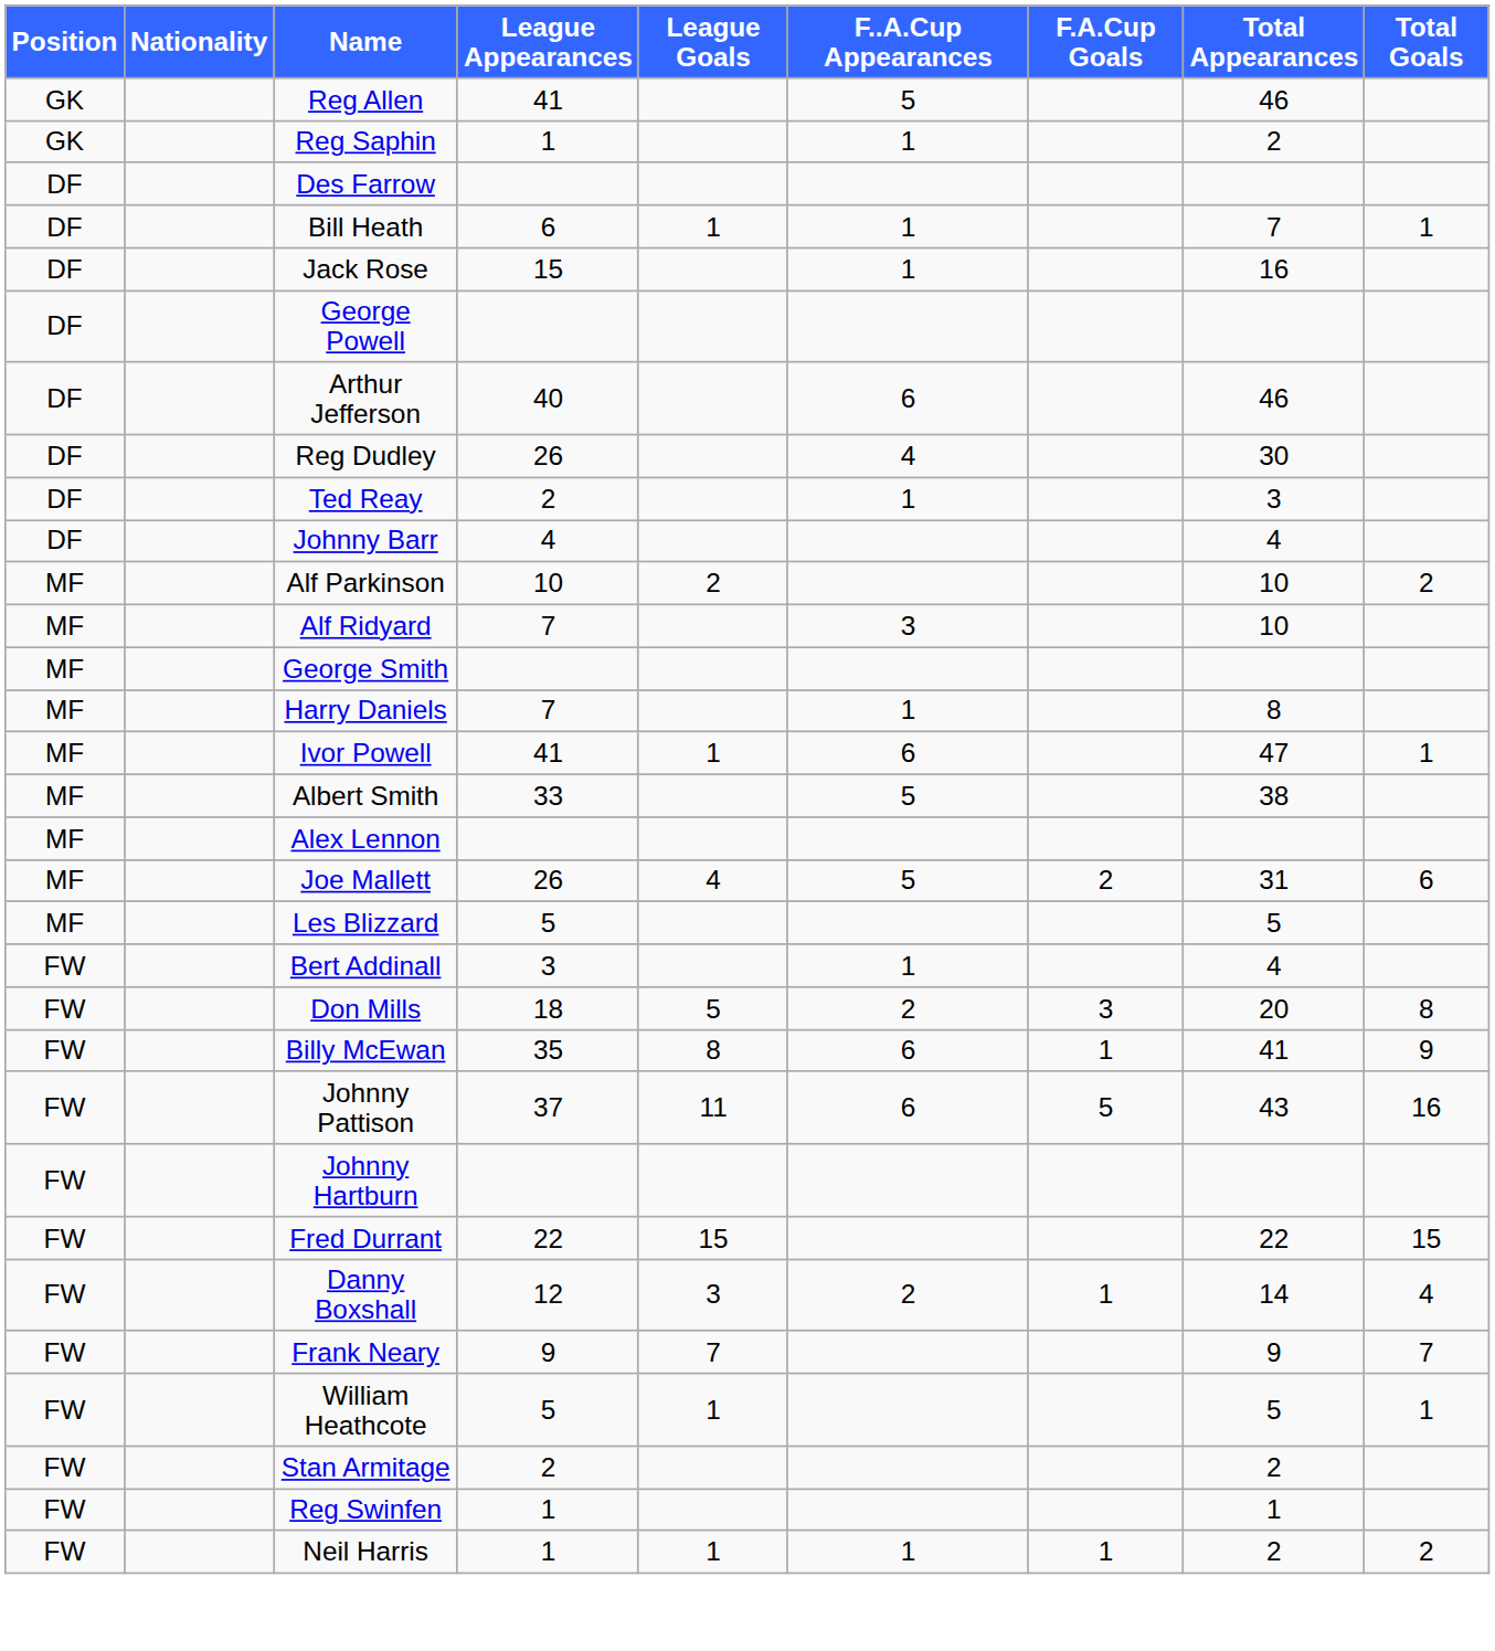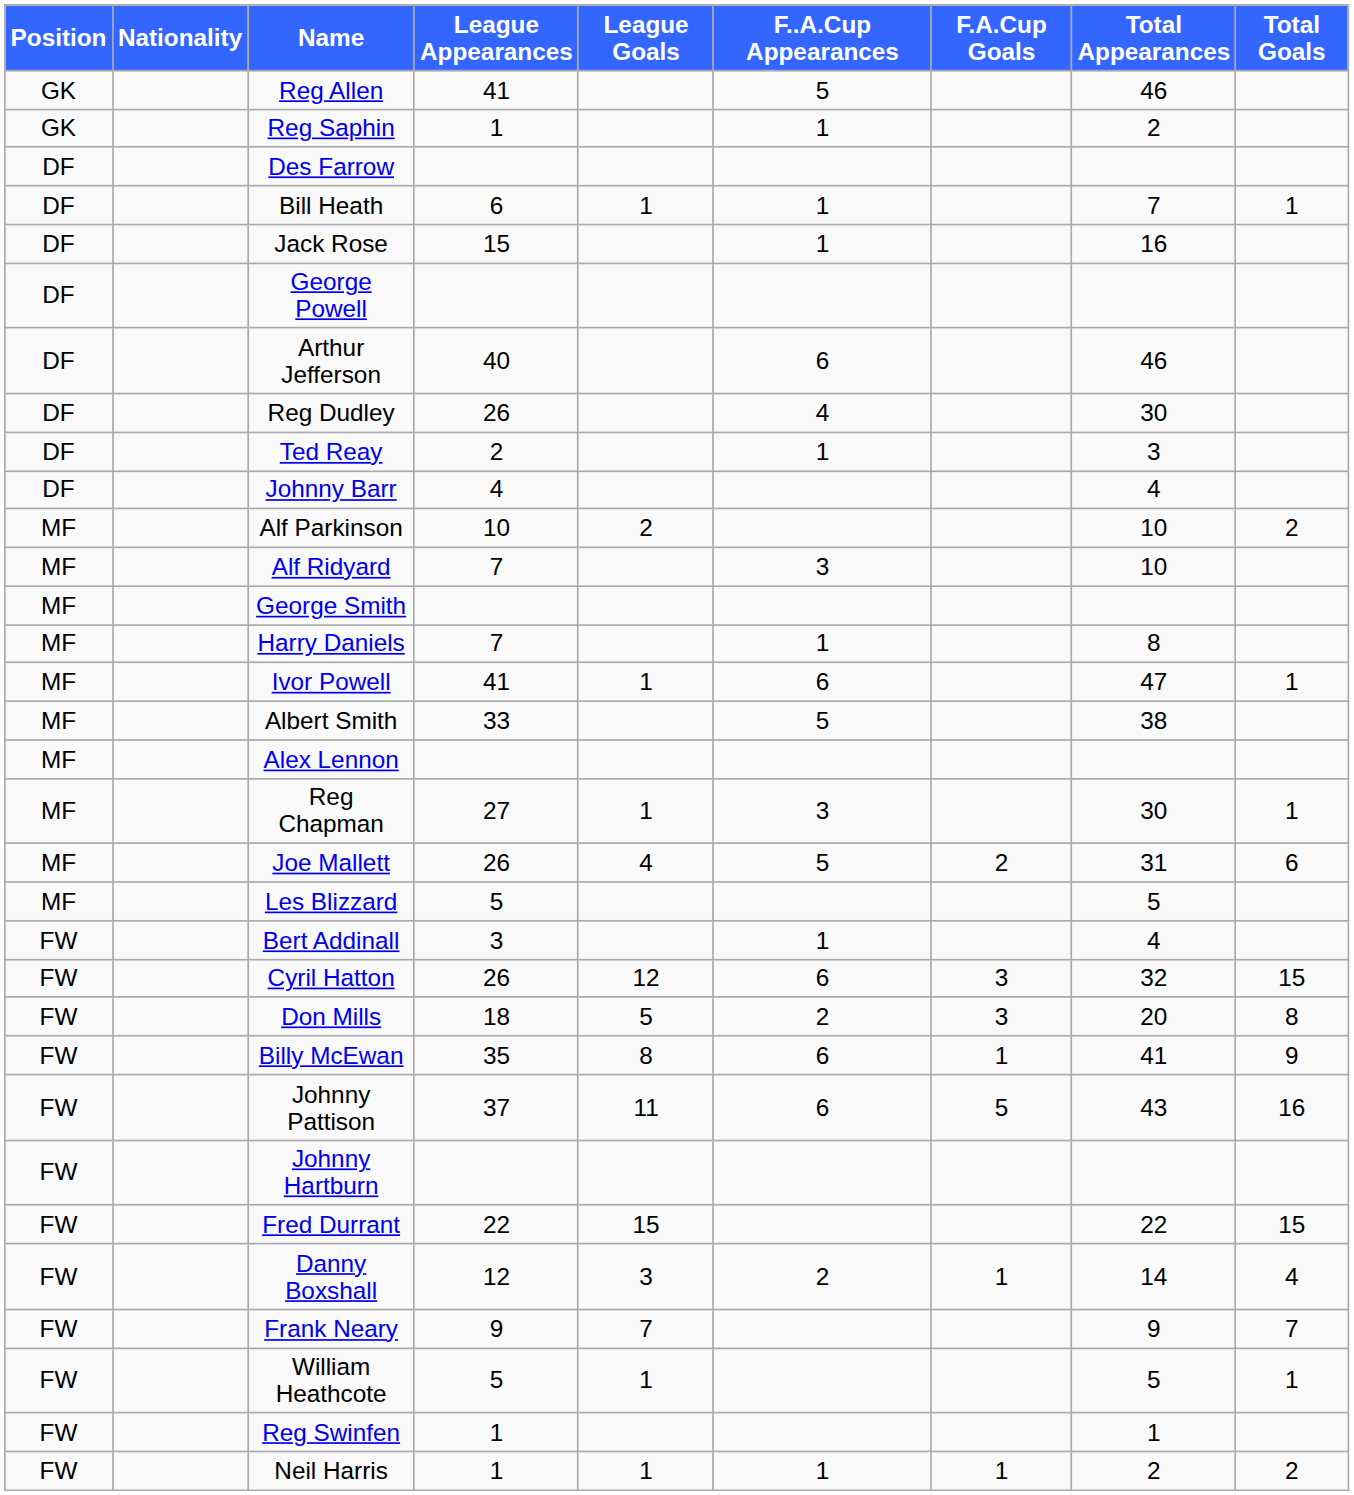 <table class="wikitable" style="text-align:center; font-size:90%; width:90%;">
 <tr>
 <th style="background:#3366ff; color:#FFFFFF; text-align:center;">Position</th>
 <th style="background:#3366ff; color:#FFFFFF; text-align:center;">Nationality</th>
 <th style="background:#3366ff; color:#FFFFFF; text-align:center;"><strong>Name</strong></th>
 <th style="background:#3366ff; color:#FFFFFF; text-align:center;">League<br>Appearances</th>
 <th style="background:#3366ff; color:#FFFFFF; text-align:center;">League Goals</th>
 <th style="background:#3366ff; color:#FFFFFF; text-align:center;">F..A.Cup Appearances</th>
 <th style="background:#3366ff; color:#FFFFFF; text-align:center;">F.A.Cup Goals</th>
 <th style="background:#3366ff; color:#FFFFFF; text-align:center;">Total<br>Appearances</th>
 <th style="background:#3366ff; color:#FFFFFF; text-align:center;">Total Goals</th>
 </tr>
 <tr>
 <td>GK</td>
 <td></td>
 <td><a href='#'>Reg Allen</a></td>
 <td>41</td>
 <td></td>
 <td>5</td>
 <td></td>
 <td>46</td>
 <td></td>
 </tr>
 <tr>
 <td>GK</td>
 <td></td>
 <td><a href='#'>Reg Saphin</a></td>
 <td>1</td>
 <td></td>
 <td>1</td>
 <td></td>
 <td>2</td>
 <td></td>
 </tr>
 <tr>
 <td>DF</td>
 <td></td>
 <td><a href='#'>Des Farrow</a></td>
 <td></td>
 <td></td>
 <td></td>
 <td></td>
 <td></td>
 <td></td>
 </tr>
 <tr>
 <td>DF</td>
 <td></td>
 <td>Bill Heath</td>
 <td>6</td>
 <td>1</td>
 <td>1</td>
 <td></td>
 <td>7</td>
 <td>1</td>
 </tr>
 <tr>
 <td>DF</td>
 <td></td>
 <td>Jack Rose</td>
 <td>15</td>
 <td></td>
 <td>1</td>
 <td></td>
 <td>16</td>
 <td></td>
 </tr>
 <tr>
 <td>DF</td>
 <td></td>
 <td><a href='#'>George Powell</a></td>
 <td></td>
 <td></td>
 <td></td>
 <td></td>
 <td></td>
 <td></td>
 </tr>
 <tr>
 <td>DF</td>
 <td></td>
 <td>Arthur Jefferson</td>
 <td>40</td>
 <td></td>
 <td>6</td>
 <td></td>
 <td>46</td>
 <td></td>
 </tr>
 <tr>
 <td>DF</td>
 <td></td>
 <td>Reg Dudley</td>
 <td>26</td>
 <td></td>
 <td>4</td>
 <td></td>
 <td>30</td>
 <td></td>
 </tr>
 <tr>
 <td>DF</td>
 <td></td>
 <td><a href='#'>Ted Reay</a></td>
 <td>2</td>
 <td></td>
 <td>1</td>
 <td></td>
 <td>3</td>
 <td></td>
 </tr>
 <tr>
 <td>DF</td>
 <td></td>
 <td><a href='#'>Johnny Barr</a></td>
 <td>4</td>
 <td></td>
 <td></td>
 <td></td>
 <td>4</td>
 <td></td>
 </tr>
 <tr>
 <td>MF</td>
 <td></td>
 <td>Alf Parkinson</td>
 <td>10</td>
 <td>2</td>
 <td></td>
 <td></td>
 <td>10</td>
 <td>2</td>
 </tr>
 <tr>
 <td>MF</td>
 <td></td>
 <td><a href='#'>Alf Ridyard</a></td>
 <td>7</td>
 <td></td>
 <td>3</td>
 <td></td>
 <td>10</td>
 <td></td>
 </tr>
 <tr>
 <td>MF</td>
 <td></td>
 <td><a href='#'>George Smith</a></td>
 <td></td>
 <td></td>
 <td></td>
 <td></td>
 <td></td>
 <td></td>
 </tr>
 <tr>
 <td>MF</td>
 <td></td>
 <td><a href='#'>Harry Daniels</a></td>
 <td>7</td>
 <td></td>
 <td>1</td>
 <td></td>
 <td>8</td>
 <td></td>
 </tr>
 <tr>
 <td>MF</td>
 <td></td>
 <td><a href='#'>Ivor Powell</a></td>
 <td>41</td>
 <td>1</td>
 <td>6</td>
 <td></td>
 <td>47</td>
 <td>1</td>
 </tr>
 <tr>
 <td>MF</td>
 <td></td>
 <td>Albert Smith</td>
 <td>33</td>
 <td></td>
 <td>5</td>
 <td></td>
 <td>38</td>
 <td></td>
 </tr>
 <tr>
 <td>MF</td>
 <td></td>
 <td><a href='#'>Alex Lennon</a></td>
 <td></td>
 <td></td>
 <td></td>
 <td></td>
 <td></td>
 <td></td>
 </tr>
 <tr>
 <td>MF</td>
 <td></td>
+<td>Reg Chapman</td>
+<td>27</td>
+<td>1</td>
+<td>3</td>
+<td></td>
+<td>30</td>
+<td>1</td>
+</tr>
+<tr>
+<td>MF</td>
+<td></td>
 <td><a href='#'>Joe Mallett</a></td>
 <td>26</td>
 <td>4</td>
 <td>5</td>
 <td>2</td>
 <td>31</td>
 <td>6</td>
 </tr>
 <tr>
 <td>MF</td>
 <td></td>
 <td><a href='#'>Les Blizzard</a></td>
 <td>5</td>
 <td></td>
 <td></td>
 <td></td>
 <td>5</td>
 <td></td>
 </tr>
 <tr>
 <td>FW</td>
 <td></td>
 <td><a href='#'>Bert Addinall</a></td>
 <td>3</td>
 <td></td>
 <td>1</td>
 <td></td>
 <td>4</td>
 <td></td>
+</tr>
+<tr>
+<td>FW</td>
+<td></td>
+<td><a href='#'>Cyril Hatton</a></td>
+<td>26</td>
+<td>12</td>
+<td>6</td>
+<td>3</td>
+<td>32</td>
+<td>15</td>
 </tr>
 <tr>
 <td>FW</td>
 <td></td>
 <td><a href='#'>Don Mills</a></td>
 <td>18</td>
 <td>5</td>
 <td>2</td>
 <td>3</td>
 <td>20</td>
 <td>8</td>
 </tr>
 <tr>
 <td>FW</td>
 <td></td>
 <td><a href='#'>Billy McEwan</a></td>
 <td>35</td>
 <td>8</td>
 <td>6</td>
 <td>1</td>
 <td>41</td>
 <td>9</td>
 </tr>
 <tr>
 <td>FW</td>
 <td></td>
 <td>Johnny Pattison</td>
 <td>37</td>
 <td>11</td>
 <td>6</td>
 <td>5</td>
 <td>43</td>
 <td>16</td>
 </tr>
 <tr>
 <td>FW</td>
 <td></td>
 <td><a href='#'>Johnny Hartburn</a></td>
 <td></td>
 <td></td>
 <td></td>
 <td></td>
 <td></td>
 <td></td>
 </tr>
 <tr>
 <td>FW</td>
 <td></td>
 <td><a href='#'>Fred Durrant</a></td>
 <td>22</td>
 <td>15</td>
 <td></td>
 <td></td>
 <td>22</td>
 <td>15</td>
 </tr>
 <tr>
 <td>FW</td>
 <td></td>
 <td><a href='#'>Danny Boxshall</a></td>
 <td>12</td>
 <td>3</td>
 <td>2</td>
 <td>1</td>
 <td>14</td>
 <td>4</td>
 </tr>
 <tr>
 <td>FW</td>
 <td></td>
 <td><a href='#'>Frank Neary</a></td>
 <td>9</td>
 <td>7</td>
 <td></td>
 <td></td>
 <td>9</td>
 <td>7</td>
 </tr>
 <tr>
 <td>FW</td>
 <td></td>
 <td>William Heathcote</td>
 <td>5</td>
 <td>1</td>
 <td></td>
 <td></td>
 <td>5</td>
 <td>1</td>
 </tr>
 <tr>
 <td>FW</td>
 <td></td>
-<td><a href='#'>Stan Armitage</a></td>
-<td>2</td>
-<td></td>
-<td></td>
-<td></td>
-<td>2</td>
-<td></td>
-</tr>
-<tr>
-<td>FW</td>
-<td></td>
 <td><a href='#'>Reg Swinfen</a></td>
 <td>1</td>
 <td></td>
 <td></td>
 <td></td>
 <td>1</td>
 <td></td>
 </tr>
 <tr>
 <td>FW</td>
 <td></td>
 <td>Neil Harris</td>
 <td>1</td>
 <td>1</td>
 <td>1</td>
 <td>1</td>
 <td>2</td>
 <td>2</td>
 </tr>
 </table>
